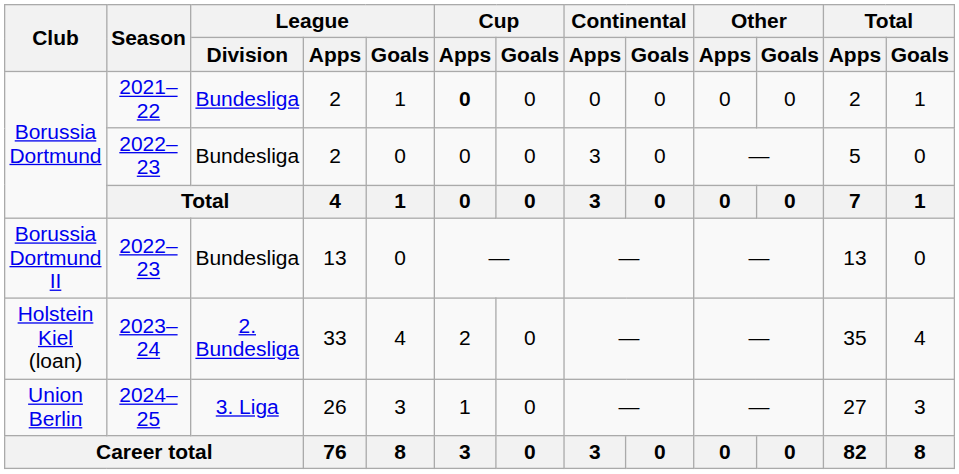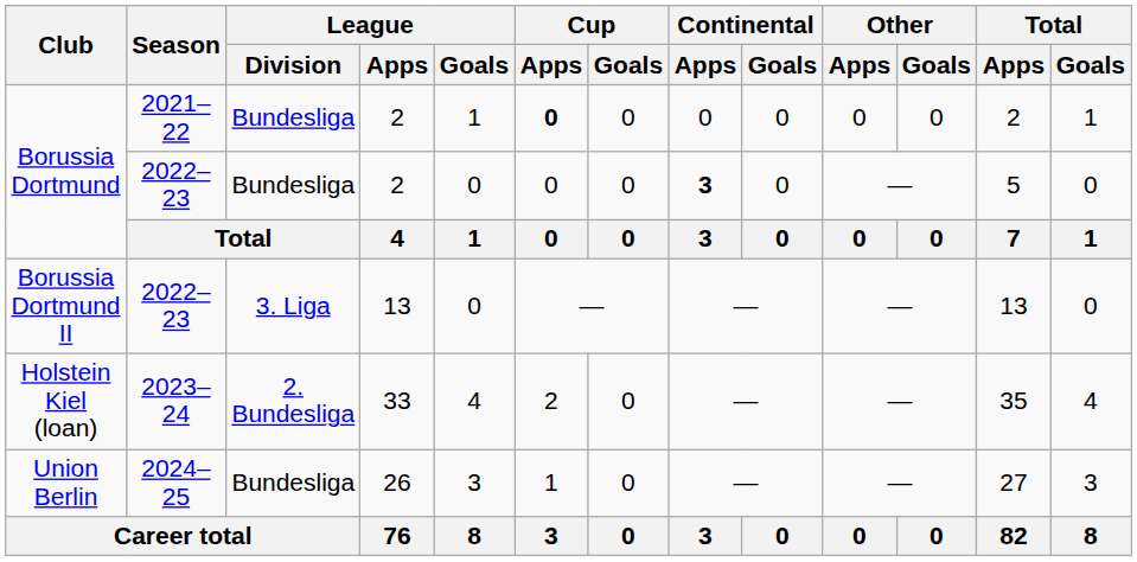 <table class="wikitable" style="text-align:center">
 <tr>
 <th rowspan="2">Club</th>
 <th rowspan="2">Season</th>
 <th colspan="3">League</th>
 <th colspan="2">Cup</th>
 <th colspan="2">Continental</th>
 <th colspan="2">Other</th>
 <th colspan="2">Total</th>
 </tr>
 <tr>
 <th>Division</th>
 <th>Apps</th>
 <th>Goals</th>
 <th>Apps</th>
 <th>Goals</th>
 <th>Apps</th>
 <th>Goals</th>
 <th>Apps</th>
 <th>Goals</th>
 <th>Apps</th>
 <th>Goals</th>
 </tr>
 <tr>
 <td rowspan="3"><a href='#'>Borussia Dortmund</a></td>
 <td><a href='#'>2021–22</a></td>
 <td><a href='#'>Bundesliga</a></td>
 <td>2</td>
 <td>1</td>
 <td><strong>0</strong></td>
 <td>0</td>
 <td>0</td>
 <td>0</td>
 <td>0</td>
 <td>0</td>
 <td>2</td>
 <td>1</td>
 </tr>
 <tr>
 <td><a href='#'>2022–23</a></td>
 <td>Bundesliga</td>
 <td>2</td>
 <td>0</td>
 <td>0</td>
 <td>0</td>
-<td>3</td>
+<td><strong>3</strong></td>
 <td>0</td>
 <td colspan="2">—</td>
 <td>5</td>
 <td>0</td>
 </tr>
 <tr>
 <th colspan="2">Total</th>
 <th>4</th>
 <th>1</th>
 <th>0</th>
 <th>0</th>
 <th>3</th>
 <th>0</th>
 <th>0</th>
 <th>0</th>
 <th>7</th>
 <th>1</th>
 </tr>
 <tr>
 <td><a href='#'>Borussia Dortmund II</a></td>
 <td><a href='#'>2022–23</a></td>
-<td>Bundesliga</td>
+<td><a href='#'>3. Liga</a></td>
 <td>13</td>
 <td>0</td>
 <td colspan="2">—</td>
 <td colspan="2">—</td>
 <td colspan="2">—</td>
 <td>13</td>
 <td>0</td>
 </tr>
 <tr>
 <td><a href='#'>Holstein Kiel</a> (loan)</td>
 <td><a href='#'>2023–24</a></td>
 <td><a href='#'>2. Bundesliga</a></td>
 <td>33</td>
 <td>4</td>
 <td>2</td>
 <td>0</td>
 <td colspan="2">—</td>
 <td colspan="2">—</td>
 <td>35</td>
 <td>4</td>
 </tr>
 <tr>
 <td><a href='#'>Union Berlin</a></td>
 <td><a href='#'>2024–25</a></td>
-<td><a href='#'>3. Liga</a></td>
+<td>Bundesliga</td>
 <td>26</td>
 <td>3</td>
 <td>1</td>
 <td>0</td>
 <td colspan="2">—</td>
 <td colspan="2">—</td>
 <td>27</td>
 <td>3</td>
 </tr>
 <tr>
 <th colspan="3">Career total</th>
 <th>76</th>
 <th>8</th>
 <th>3</th>
 <th>0</th>
 <th>3</th>
 <th>0</th>
 <th>0</th>
 <th>0</th>
 <th>82</th>
 <th>8</th>
 </tr>
 </table>
